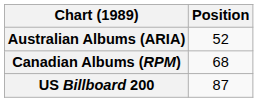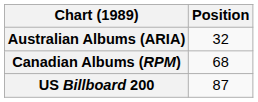 <table class="wikitable sortable plainrowheaders">
 <tr>
 <th scope="col">Chart (1989)</th>
 <th scope="col">Position</th>
 </tr>
 <tr>
 <th scope="row">Australian Albums (ARIA)</th>
-<td align="center">52</td>
+<td align="center">32</td>
 </tr>
 <tr>
 <th scope="row">Canadian Albums (<em>RPM</em>)</th>
 <td align="center">68</td>
 </tr>
 <tr>
 <th scope="row">US <em>Billboard</em> 200</th>
 <td align="center">87</td>
 </tr>
 </table>
